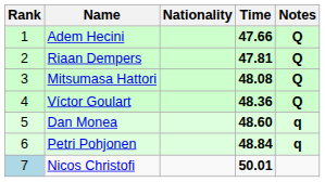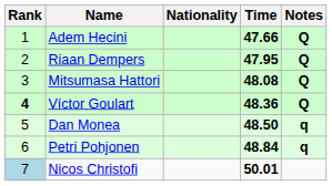 <table class="wikitable sortable" style="text-align:center">
 <tr>
 <th>Rank</th>
 <th>Name</th>
 <th>Nationality</th>
 <th>Time</th>
 <th>Notes</th>
 </tr>
 <tr bgcolor=ccffcc>
 <td>1</td>
 <td align=left><a href='#'>Adem Hecini</a></td>
 <td align=left></td>
 <td><strong>47.66</strong></td>
 <td><strong>Q</strong></td>
 </tr>
 <tr bgcolor=ccffcc>
 <td>2</td>
 <td align=left><a href='#'>Riaan Dempers</a></td>
 <td align=left></td>
-<td><strong>47.81</strong></td>
+<td><strong>47.95</strong></td>
 <td><strong>Q</strong></td>
 </tr>
 <tr bgcolor=ccffcc>
 <td>3</td>
 <td align=left><a href='#'>Mitsumasa Hattori</a></td>
 <td align=left></td>
 <td><strong>48.08</strong></td>
 <td><strong>Q</strong></td>
 </tr>
 <tr bgcolor=ccffcc>
-<td>4</td>
+<td><strong>4</strong></td>
 <td align=left><a href='#'>Víctor Goulart</a></td>
 <td align=left></td>
 <td><strong>48.36</strong></td>
 <td><strong>Q</strong></td>
 </tr>
 <tr bgcolor=ddffdd>
 <td>5</td>
 <td align=left><a href='#'>Dan Monea</a></td>
 <td align=left></td>
-<td><strong>48.60</strong></td>
+<td><strong>48.50</strong></td>
 <td><strong>q</strong></td>
 </tr>
 <tr bgcolor=ddffdd>
 <td>6</td>
 <td align=left><a href='#'>Petri Pohjonen</a></td>
 <td align=left></td>
 <td><strong>48.84</strong></td>
 <td><strong>q</strong></td>
 </tr>
 <tr>
 <td style="background: lightblue;">7</td>
 <td align=left><a href='#'>Nicos Christofi</a></td>
 <td align=left></td>
 <td><strong>50.01</strong></td>
 <td></td>
 </tr>
 </table>
